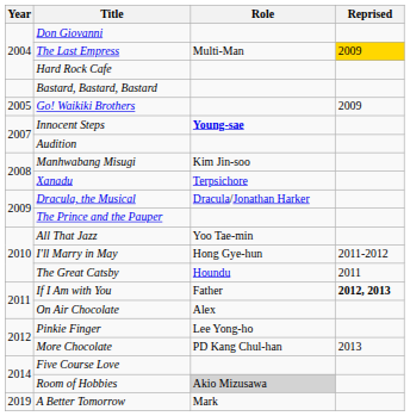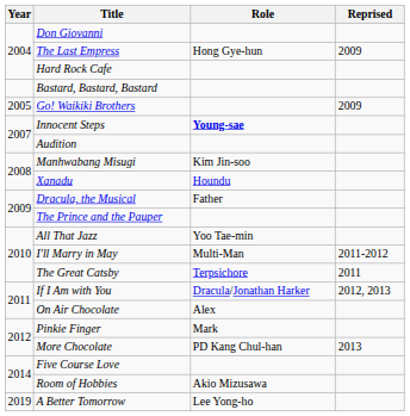 <table class="wikitable" style="width:550px">
 <tr>
 <th width=10>Year</th>
 <th>Title</th>
 <th>Role</th>
 <th>Reprised</th>
 </tr>
 <tr>
 <td rowspan=3>2004</td>
 <td><em><a href='#'>Don Giovanni</a></em></td>
 <td></td>
 <td></td>
 </tr>
 <tr>
 <td><em><a href='#'>The Last Empress</a></em></td>
-<td>Multi-Man</td>
-<td style="background: gold;">2009</td>
+<td>Hong Gye-hun</td>
+<td>2009</td>
 </tr>
 <tr>
 <td><em>Hard Rock Cafe</em></td>
 <td></td>
 <td></td>
 </tr>
 <tr>
 <td></td>
 <td><em>Bastard, Bastard, Bastard</em></td>
 <td></td>
 <td></td>
 </tr>
 <tr>
 <td>2005</td>
 <td><em><a href='#'>Go! Waikiki Brothers</a></em></td>
 <td></td>
 <td>2009</td>
 </tr>
 <tr>
 <td rowspan=2>2007</td>
 <td><em>Innocent Steps</em></td>
 <td><strong><a href='#'>Young-sae</a></strong></td>
 <td></td>
 </tr>
 <tr>
 <td><em>Audition</em></td>
 <td></td>
 <td></td>
 </tr>
 <tr>
 <td rowspan=2>2008</td>
 <td><em>Manhwabang Misugi</em></td>
 <td>Kim Jin-soo</td>
 <td></td>
 </tr>
 <tr>
 <td><em><a href='#'>Xanadu</a></em></td>
-<td><a href='#'>Terpsichore</a></td>
+<td><a href='#'>Houndu</a></td>
 <td></td>
 </tr>
 <tr>
 <td rowspan=2>2009</td>
 <td><em><a href='#'>Dracula, the Musical</a></em></td>
-<td><a href='#'>Dracula</a>/<a href='#'>Jonathan Harker</a></td>
+<td>Father</td>
 <td></td>
 </tr>
 <tr>
 <td><em><a href='#'>The Prince and the Pauper</a></em></td>
 <td></td>
 <td></td>
 </tr>
 <tr>
 <td rowspan=3>2010</td>
 <td><em>All That Jazz</em></td>
 <td>Yoo Tae-min</td>
 <td></td>
 </tr>
 <tr>
 <td><em>I'll Marry in May</em></td>
-<td>Hong Gye-hun</td>
+<td>Multi-Man</td>
 <td>2011-2012</td>
 </tr>
 <tr>
 <td><em>The Great Catsby</em></td>
-<td><a href='#'>Houndu</a></td>
+<td><a href='#'>Terpsichore</a></td>
 <td>2011</td>
 </tr>
 <tr>
 <td rowspan=2>2011</td>
 <td><em>If I Am with You</em></td>
-<td>Father</td>
-<td><strong>2012, 2013</strong></td>
+<td><a href='#'>Dracula</a>/<a href='#'>Jonathan Harker</a></td>
+<td>2012, 2013</td>
 </tr>
 <tr>
 <td><em>On Air Chocolate</em></td>
 <td>Alex</td>
 <td></td>
 </tr>
 <tr>
 <td rowspan=2>2012</td>
 <td><em>Pinkie Finger</em></td>
-<td>Lee Yong-ho</td>
+<td>Mark</td>
 <td></td>
 </tr>
 <tr>
 <td><em>More Chocolate</em></td>
 <td>PD Kang Chul-han</td>
 <td>2013</td>
 </tr>
 <tr>
 <td rowspan=2>2014</td>
 <td><em>Five Course Love</em></td>
 <td></td>
 <td></td>
 </tr>
 <tr>
 <td><em>Room of Hobbies</em></td>
-<td style="background: lightgrey;">Akio Mizusawa</td>
+<td>Akio Mizusawa</td>
 <td></td>
 </tr>
 <tr>
 <td>2019</td>
 <td><em>A Better Tomorrow</em></td>
-<td>Mark</td>
+<td>Lee Yong-ho</td>
 </tr>
 </table>
